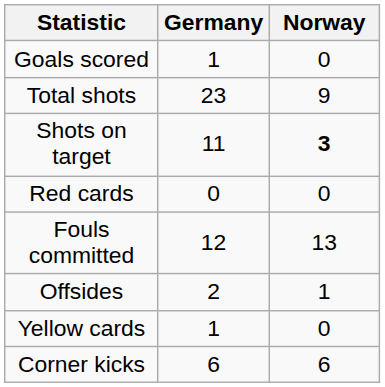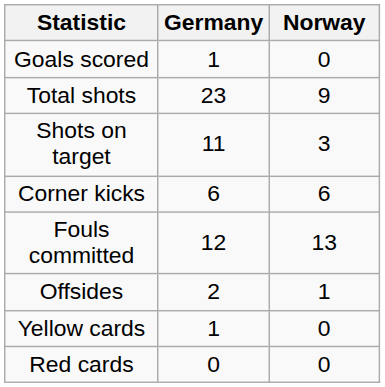 <table class="wikitable" style="text-align:center">
 <tr>
 <th scope=col width=100>Statistic</th>
 <th scope=col width=70>Germany</th>
 <th scope=col width=70>Norway</th>
 </tr>
 <tr>
 <td>Goals scored</td>
 <td>1</td>
 <td>0</td>
 </tr>
 <tr>
 <td>Total shots</td>
 <td>23</td>
 <td>9</td>
 </tr>
 <tr>
 <td>Shots on target</td>
 <td>11</td>
-<td><strong>3</strong></td>
+<td>3</td>
 </tr>
 <tr>
-<td>Red cards</td>
-<td>0</td>
-<td>0</td>
+<td>Corner kicks</td>
+<td>6</td>
+<td>6</td>
 </tr>
 <tr>
 <td>Fouls committed</td>
 <td>12</td>
 <td>13</td>
 </tr>
 <tr>
 <td>Offsides</td>
 <td>2</td>
 <td>1</td>
 </tr>
 <tr>
 <td>Yellow cards</td>
 <td>1</td>
 <td>0</td>
 </tr>
 <tr>
-<td>Corner kicks</td>
-<td>6</td>
-<td>6</td>
+<td>Red cards</td>
+<td>0</td>
+<td>0</td>
 </tr>
 </table>
